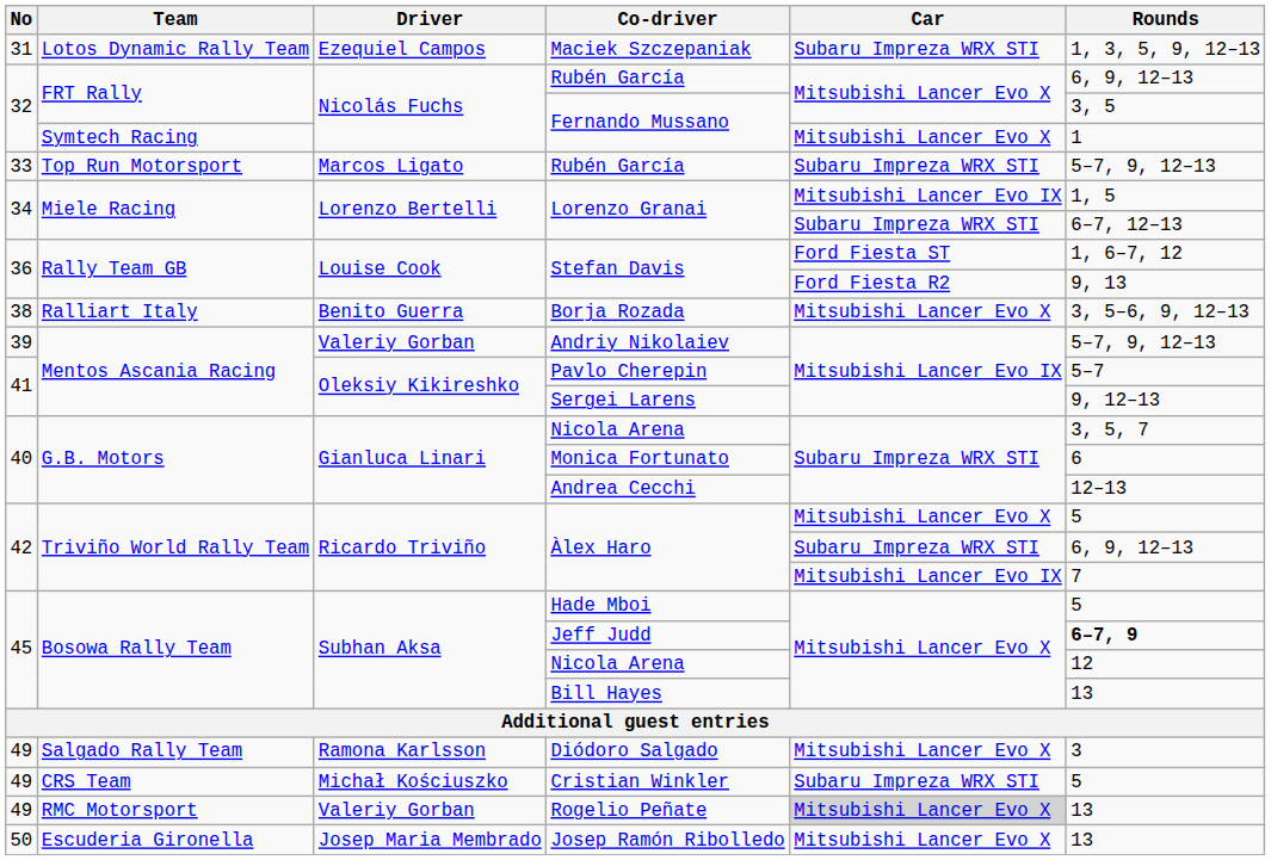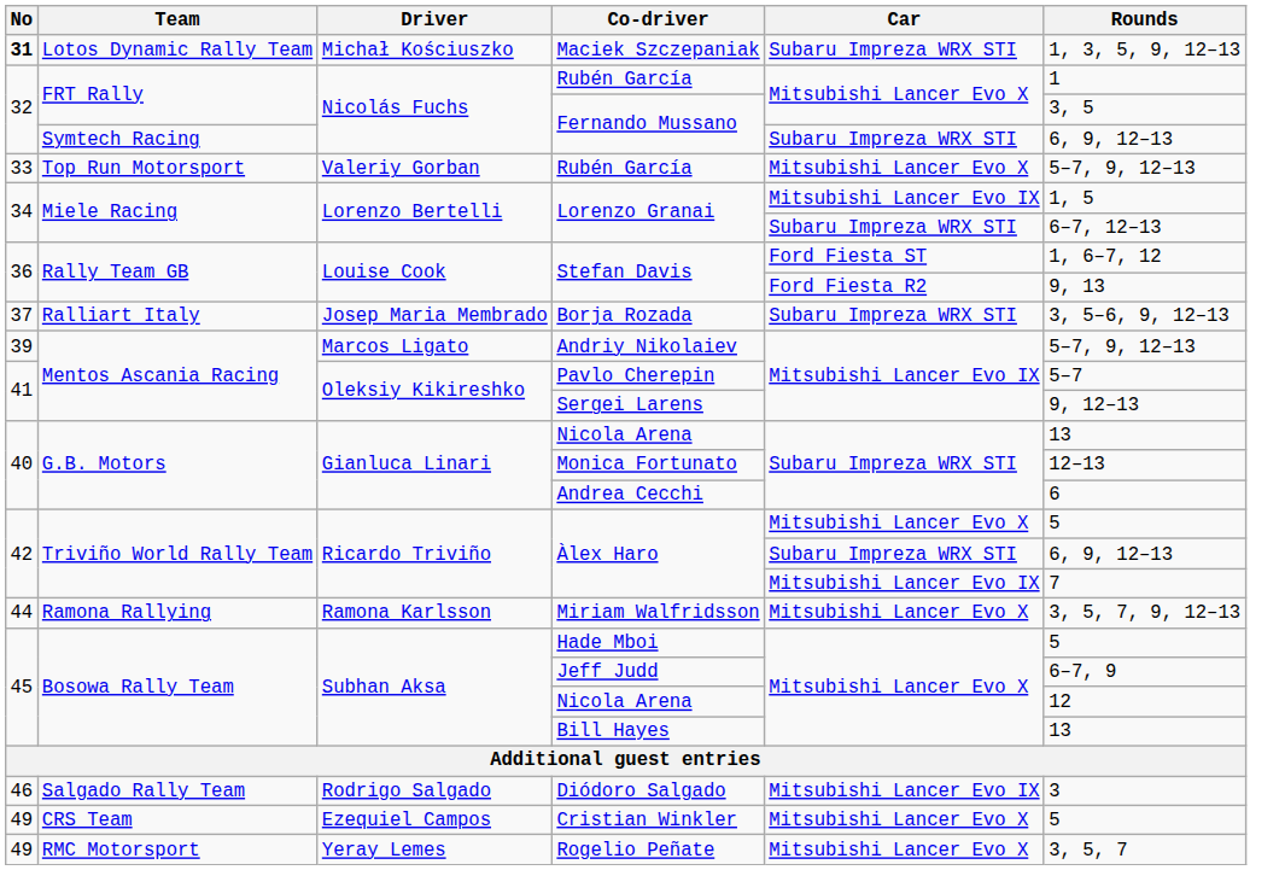 <table class="wikitable" style="font-size: 85%">
 <tr>
 <th>No</th>
 <th>Team</th>
 <th>Driver</th>
 <th>Co-driver</th>
 <th>Car</th>
 <th>Rounds</th>
 </tr>
 <tr>
-<td>31</td>
+<td><strong>31</strong></td>
 <td> <a href='#'>Lotos Dynamic Rally Team</a></td>
-<td> <a href='#'>Ezequiel Campos</a></td>
+<td> <a href='#'>Michał Kościuszko</a></td>
 <td> <a href='#'>Maciek Szczepaniak</a></td>
 <td><a href='#'>Subaru Impreza WRX STI</a></td>
 <td>1, 3, 5, 9, 12–13</td>
 </tr>
 <tr>
 <td rowspan="3">32</td>
 <td rowspan="2"> <a href='#'>FRT Rally</a></td>
 <td rowspan="3"> <a href='#'>Nicolás Fuchs</a></td>
 <td> <a href='#'>Rubén García</a></td>
 <td rowspan="2"><a href='#'>Mitsubishi Lancer Evo X</a></td>
-<td>6, 9, 12–13</td>
+<td>1</td>
 </tr>
 <tr>
 <td rowspan="2"> <a href='#'>Fernando Mussano</a></td>
 <td>3, 5</td>
 </tr>
 <tr>
 <td> <a href='#'>Symtech Racing</a></td>
-<td><a href='#'>Mitsubishi Lancer Evo X</a></td>
-<td>1</td>
+<td><a href='#'>Subaru Impreza WRX STI</a></td>
+<td>6, 9, 12–13</td>
 </tr>
 <tr>
 <td>33</td>
 <td> <a href='#'>Top Run Motorsport</a></td>
-<td> <a href='#'>Marcos Ligato</a></td>
+<td> <a href='#'>Valeriy Gorban</a></td>
 <td> <a href='#'>Rubén García</a></td>
-<td><a href='#'>Subaru Impreza WRX STI</a></td>
+<td><a href='#'>Mitsubishi Lancer Evo X</a></td>
 <td>5–7, 9, 12–13</td>
 </tr>
 <tr>
 <td rowspan="2">34</td>
 <td rowspan="2"> <a href='#'>Miele Racing</a></td>
 <td rowspan="2"> <a href='#'>Lorenzo Bertelli</a></td>
 <td rowspan="2"> <a href='#'>Lorenzo Granai</a></td>
 <td><a href='#'>Mitsubishi Lancer Evo IX</a></td>
 <td>1, 5</td>
 </tr>
 <tr>
 <td><a href='#'>Subaru Impreza WRX STI</a></td>
 <td>6–7, 12–13</td>
 </tr>
 <tr>
 <td rowspan="2">36</td>
 <td rowspan="2"> <a href='#'>Rally Team GB</a></td>
 <td rowspan="2"> <a href='#'>Louise Cook</a></td>
 <td rowspan="2"> <a href='#'>Stefan Davis</a></td>
 <td><a href='#'>Ford Fiesta ST</a></td>
 <td>1, 6–7, 12</td>
 </tr>
 <tr>
 <td><a href='#'>Ford Fiesta R2</a></td>
 <td>9, 13</td>
 </tr>
 <tr>
-<td>38</td>
+<td>37</td>
 <td> <a href='#'>Ralliart Italy</a></td>
-<td> <a href='#'>Benito Guerra</a></td>
+<td> <a href='#'>Josep Maria Membrado</a></td>
 <td> <a href='#'>Borja Rozada</a></td>
-<td><a href='#'>Mitsubishi Lancer Evo X</a></td>
+<td><a href='#'>Subaru Impreza WRX STI</a></td>
 <td>3, 5–6, 9, 12–13</td>
 </tr>
 <tr>
 <td>39</td>
 <td rowspan="3"> <a href='#'>Mentos Ascania Racing</a></td>
-<td> <a href='#'>Valeriy Gorban</a></td>
+<td> <a href='#'>Marcos Ligato</a></td>
 <td> <a href='#'>Andriy Nikolaiev</a></td>
 <td rowspan="3"><a href='#'>Mitsubishi Lancer Evo IX</a></td>
 <td>5–7, 9, 12–13</td>
 </tr>
 <tr>
 <td rowspan="2">41</td>
 <td rowspan="2"> <a href='#'>Oleksiy Kikireshko</a></td>
 <td> <a href='#'>Pavlo Cherepin</a></td>
 <td>5–7</td>
 </tr>
 <tr>
 <td> <a href='#'>Sergei Larens</a></td>
 <td>9, 12–13</td>
 </tr>
 <tr>
 <td rowspan="3">40</td>
 <td rowspan="3"> <a href='#'>G.B. Motors</a></td>
 <td rowspan="3"> <a href='#'>Gianluca Linari</a></td>
 <td> <a href='#'>Nicola Arena</a></td>
 <td rowspan="3"><a href='#'>Subaru Impreza WRX STI</a></td>
-<td>3, 5, 7</td>
+<td>13</td>
 </tr>
 <tr>
 <td> <a href='#'>Monica Fortunato</a></td>
-<td>6</td>
+<td>12–13</td>
 </tr>
 <tr>
 <td> <a href='#'>Andrea Cecchi</a></td>
-<td>12–13</td>
+<td>6</td>
 </tr>
 <tr>
 <td rowspan="3">42</td>
 <td rowspan="3"> <a href='#'>Triviño World Rally Team</a></td>
 <td rowspan="3"> <a href='#'>Ricardo Triviño</a></td>
 <td rowspan="3"> <a href='#'>Àlex Haro</a></td>
 <td><a href='#'>Mitsubishi Lancer Evo X</a></td>
 <td>5</td>
 </tr>
 <tr>
 <td><a href='#'>Subaru Impreza WRX STI</a></td>
 <td>6, 9, 12–13</td>
 </tr>
 <tr>
 <td><a href='#'>Mitsubishi Lancer Evo IX</a></td>
 <td>7</td>
 </tr>
 <tr>
+<td>44</td>
+<td> <a href='#'>Ramona Rallying</a></td>
+<td> <a href='#'>Ramona Karlsson</a></td>
+<td> <a href='#'>Miriam Walfridsson</a></td>
+<td><a href='#'>Mitsubishi Lancer Evo X</a></td>
+<td>3, 5, 7, 9, 12–13</td>
+</tr>
+<tr>
 <td rowspan="4">45</td>
 <td rowspan="4"> <a href='#'>Bosowa Rally Team</a></td>
 <td rowspan="4"> <a href='#'>Subhan Aksa</a></td>
 <td> <a href='#'>Hade Mboi</a></td>
 <td rowspan="4"><a href='#'>Mitsubishi Lancer Evo X</a></td>
 <td>5</td>
 </tr>
 <tr>
 <td> <a href='#'>Jeff Judd</a></td>
-<td><strong>6–7, 9</strong></td>
+<td>6–7, 9</td>
 </tr>
 <tr>
 <td> <a href='#'>Nicola Arena</a></td>
 <td>12</td>
 </tr>
 <tr>
 <td> <a href='#'>Bill Hayes</a></td>
 <td>13</td>
 </tr>
 <tr>
 <th colspan=6>Additional guest entries </th>
 </tr>
 <tr>
-<td>49</td>
+<td>46</td>
 <td> <a href='#'>Salgado Rally Team</a></td>
-<td> <a href='#'>Ramona Karlsson</a></td>
+<td> <a href='#'>Rodrigo Salgado</a></td>
 <td> <a href='#'>Diódoro Salgado</a></td>
-<td><a href='#'>Mitsubishi Lancer Evo X</a></td>
+<td><a href='#'>Mitsubishi Lancer Evo IX</a></td>
 <td>3</td>
 </tr>
 <tr>
 <td>49</td>
 <td> <a href='#'>CRS Team</a></td>
-<td> <a href='#'>Michał Kościuszko</a></td>
+<td> <a href='#'>Ezequiel Campos</a></td>
 <td> <a href='#'>Cristian Winkler</a></td>
-<td><a href='#'>Subaru Impreza WRX STI</a></td>
+<td><a href='#'>Mitsubishi Lancer Evo X</a></td>
 <td>5</td>
 </tr>
 <tr>
 <td>49</td>
 <td> <a href='#'>RMC Motorsport</a></td>
-<td> <a href='#'>Valeriy Gorban</a></td>
+<td> <a href='#'>Yeray Lemes</a></td>
 <td> <a href='#'>Rogelio Peñate</a></td>
-<td style="background: lightgrey;"><a href='#'>Mitsubishi Lancer Evo X</a></td>
-<td>13</td>
-</tr>
-<tr>
-<td>50</td>
-<td> <a href='#'>Escuderia Gironella</a></td>
-<td> <a href='#'>Josep Maria Membrado</a></td>
-<td> <a href='#'>Josep Ramón Ribolledo</a></td>
 <td><a href='#'>Mitsubishi Lancer Evo X</a></td>
-<td>13</td>
+<td>3, 5, 7</td>
 </tr>
 </table>
